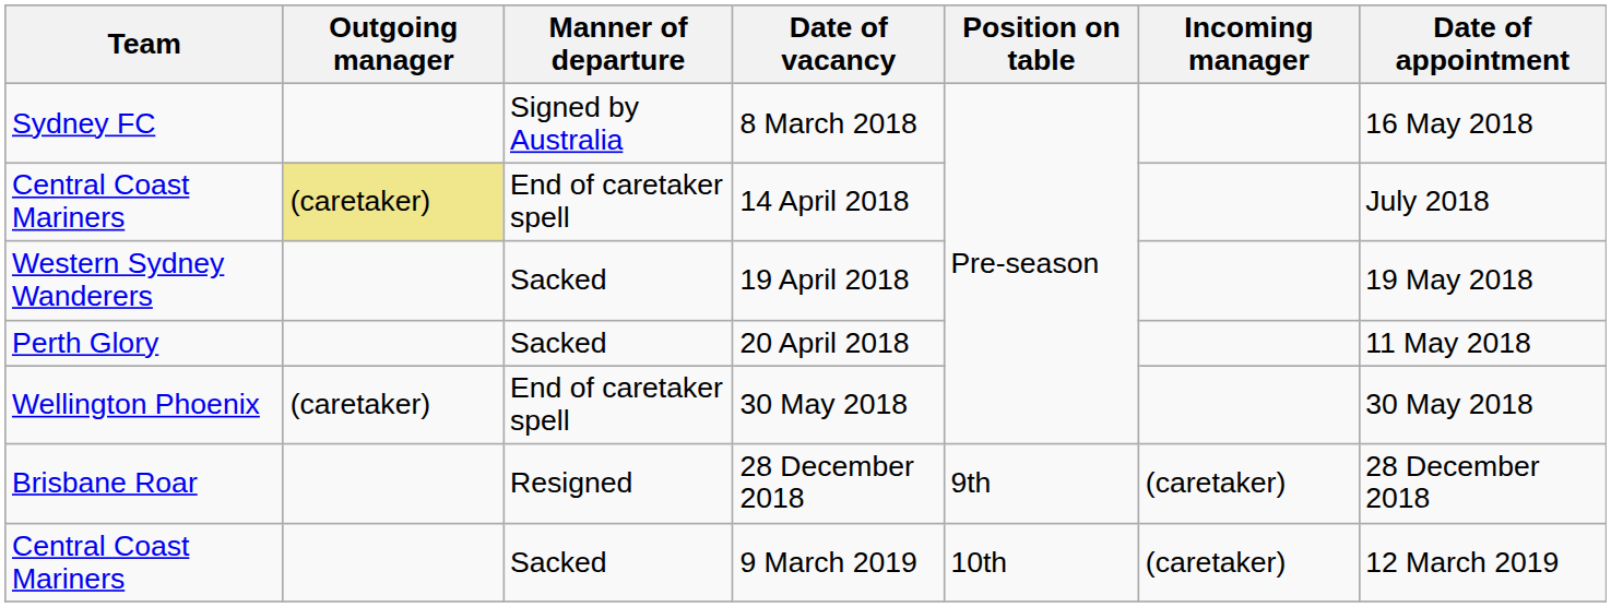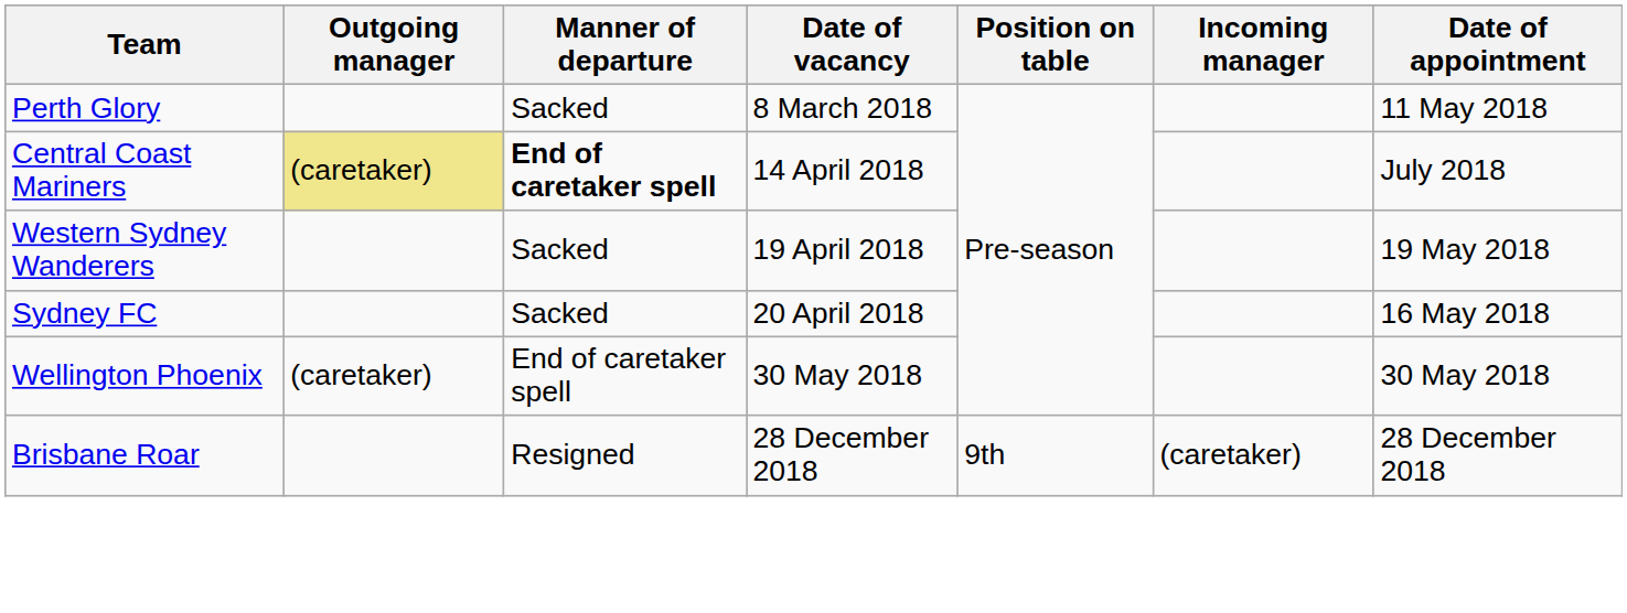 <table class="wikitable sortable" style="width:100%;">
 <tr>
 <th>Team</th>
 <th>Outgoing manager</th>
 <th>Manner of departure</th>
 <th>Date of vacancy</th>
 <th>Position on table</th>
 <th>Incoming manager</th>
 <th>Date of appointment</th>
 </tr>
 <tr>
-<td><a href='#'>Sydney FC</a></td>
+<td><a href='#'>Perth Glory</a></td>
 <td></td>
-<td>Signed by <a href='#'>Australia</a></td>
+<td>Sacked</td>
 <td>8 March 2018</td>
 <td rowspan="5">Pre-season</td>
 <td></td>
-<td>16 May 2018</td>
+<td>11 May 2018</td>
 </tr>
 <tr>
 <td><a href='#'>Central Coast Mariners</a></td>
 <td style="background: khaki;"> (caretaker)</td>
-<td>End of caretaker spell</td>
+<td><strong>End of caretaker spell</strong></td>
 <td>14 April 2018</td>
 <td></td>
 <td>July 2018</td>
 </tr>
 <tr>
 <td><a href='#'>Western Sydney Wanderers</a></td>
 <td></td>
 <td>Sacked</td>
 <td>19 April 2018</td>
 <td></td>
 <td>19 May 2018</td>
 </tr>
 <tr>
-<td><a href='#'>Perth Glory</a></td>
+<td><a href='#'>Sydney FC</a></td>
 <td></td>
 <td>Sacked</td>
 <td>20 April 2018</td>
 <td></td>
-<td>11 May 2018</td>
+<td>16 May 2018</td>
 </tr>
 <tr>
 <td><a href='#'>Wellington Phoenix</a></td>
 <td> (caretaker)</td>
 <td>End of caretaker spell</td>
 <td>30 May 2018</td>
 <td></td>
 <td>30 May 2018</td>
 </tr>
 <tr>
 <td><a href='#'>Brisbane Roar</a></td>
 <td></td>
 <td>Resigned</td>
 <td>28 December 2018</td>
 <td>9th</td>
 <td> (caretaker)</td>
 <td>28 December 2018</td>
 </tr>
-<tr>
-<td><a href='#'>Central Coast Mariners</a></td>
-<td></td>
-<td>Sacked</td>
-<td>9 March 2019</td>
-<td>10th</td>
-<td> (caretaker)</td>
-<td>12 March 2019</td>
-</tr>
 </table>
